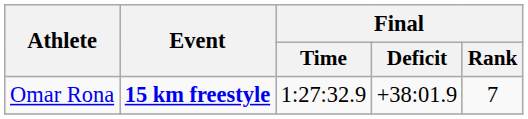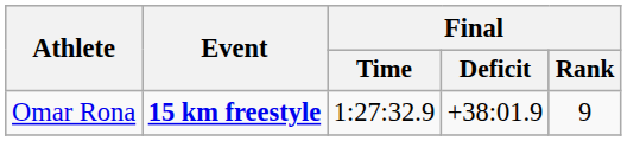 <table class="wikitable" style="font-size:90%">
 <tr>
 <th rowspan="2">Athlete</th>
 <th rowspan="2">Event</th>
 <th colspan="3">Final</th>
 </tr>
 <tr style="font-size:95%">
 <th>Time</th>
 <th>Deficit</th>
 <th>Rank</th>
 </tr>
 <tr align=center>
 <td align=left><a href='#'>Omar Rona</a></td>
 <td align=left><strong><a href='#'>15 km freestyle</a></strong></td>
 <td>1:27:32.9</td>
 <td>+38:01.9</td>
-<td>7</td>
+<td>9</td>
 </tr>
 </table>
